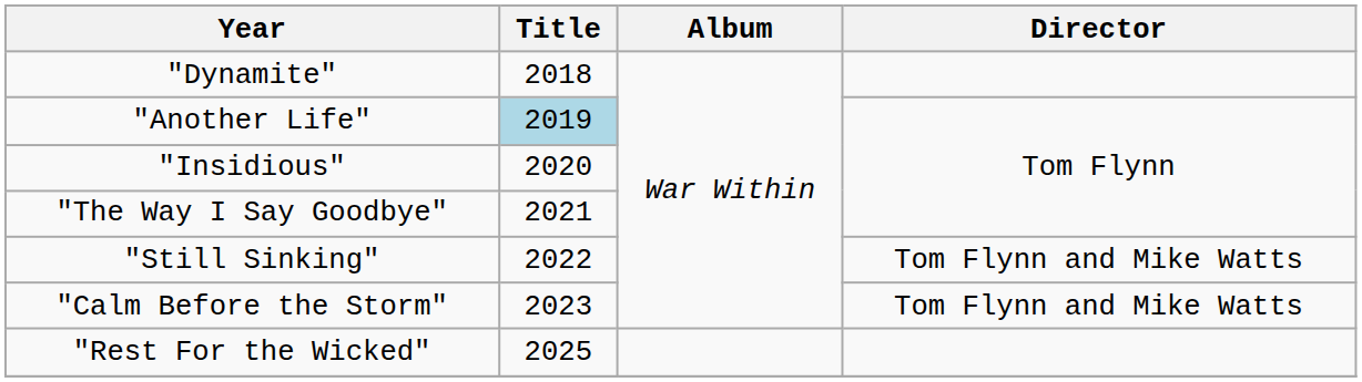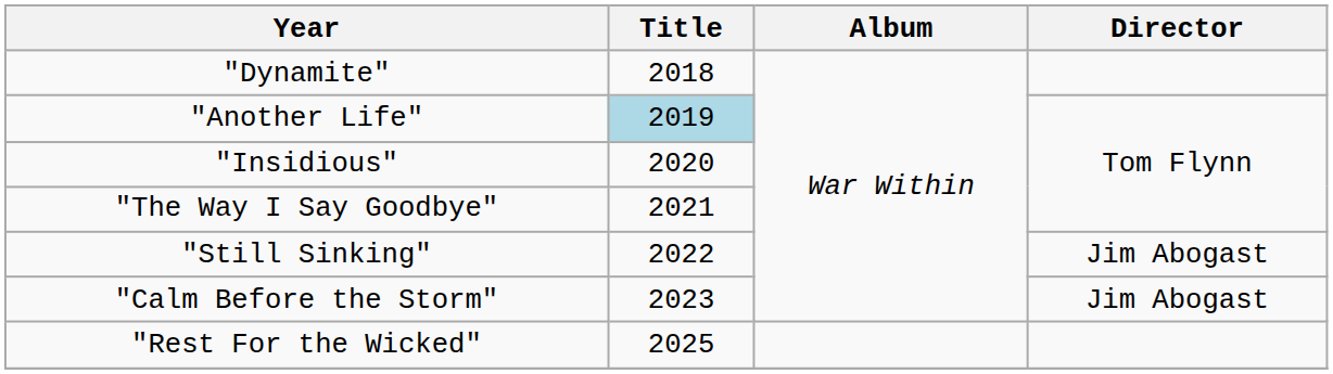 <table class="wikitable" style="width:70%; text-align:center;">
 <tr>
 <th>Year</th>
 <th>Title</th>
 <th>Album</th>
 <th>Director</th>
 </tr>
 <tr>
 <td>"Dynamite"</td>
 <td>2018</td>
 <td rowspan="6"><em>War Within</em></td>
 <td></td>
 </tr>
 <tr>
 <td>"Another Life"</td>
 <td style="background: lightblue;">2019</td>
 <td rowspan="3">Tom Flynn</td>
 </tr>
 <tr>
 <td>"Insidious"</td>
 <td>2020</td>
 </tr>
 <tr>
 <td>"The Way I Say Goodbye"</td>
 <td>2021</td>
 </tr>
 <tr>
 <td>"Still Sinking"</td>
 <td>2022</td>
-<td>Tom Flynn and Mike Watts</td>
+<td>Jim Abogast</td>
 </tr>
 <tr>
 <td>"Calm Before the Storm"</td>
 <td>2023</td>
-<td>Tom Flynn and Mike Watts</td>
+<td>Jim Abogast</td>
 </tr>
 <tr>
 <td>"Rest For the Wicked"</td>
 <td>2025</td>
 <td></td>
 <td></td>
 </tr>
 <tr>
 </tr>
 </table>
